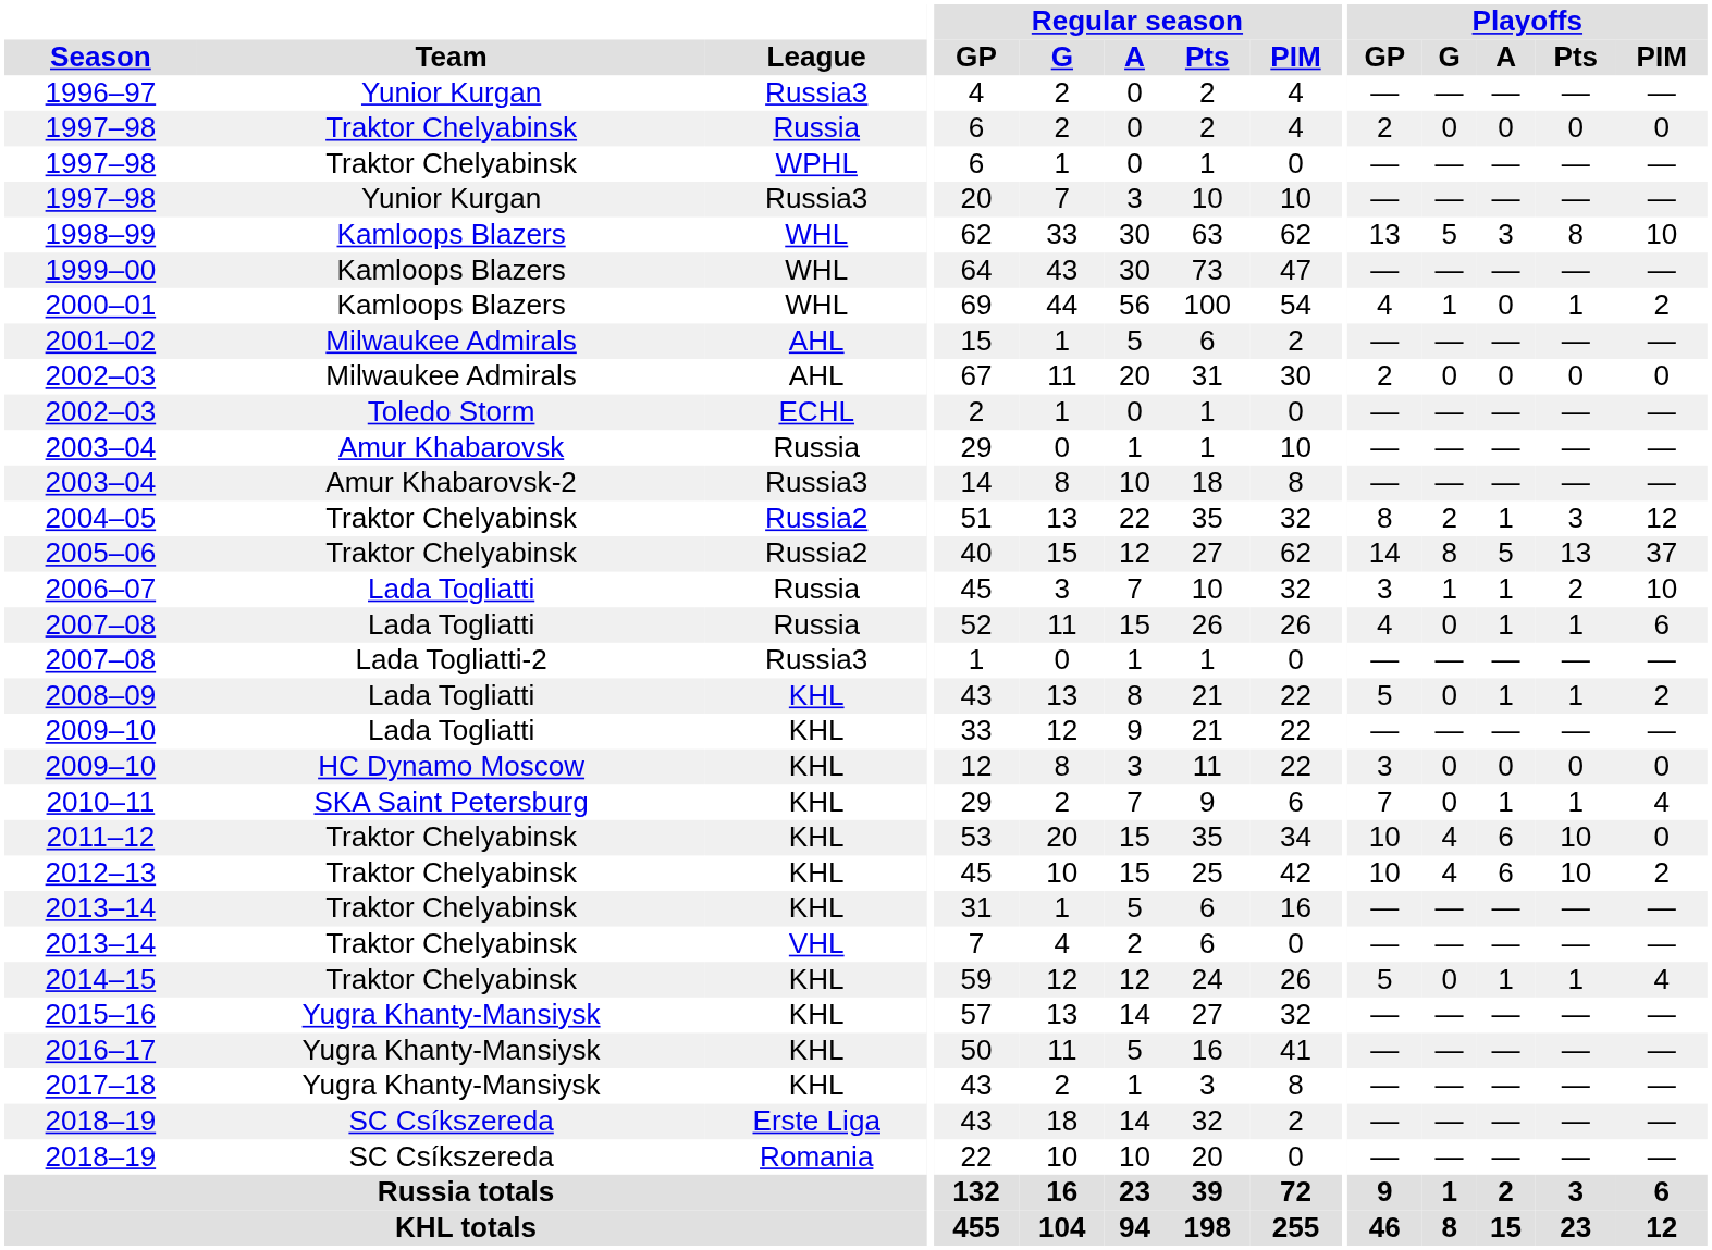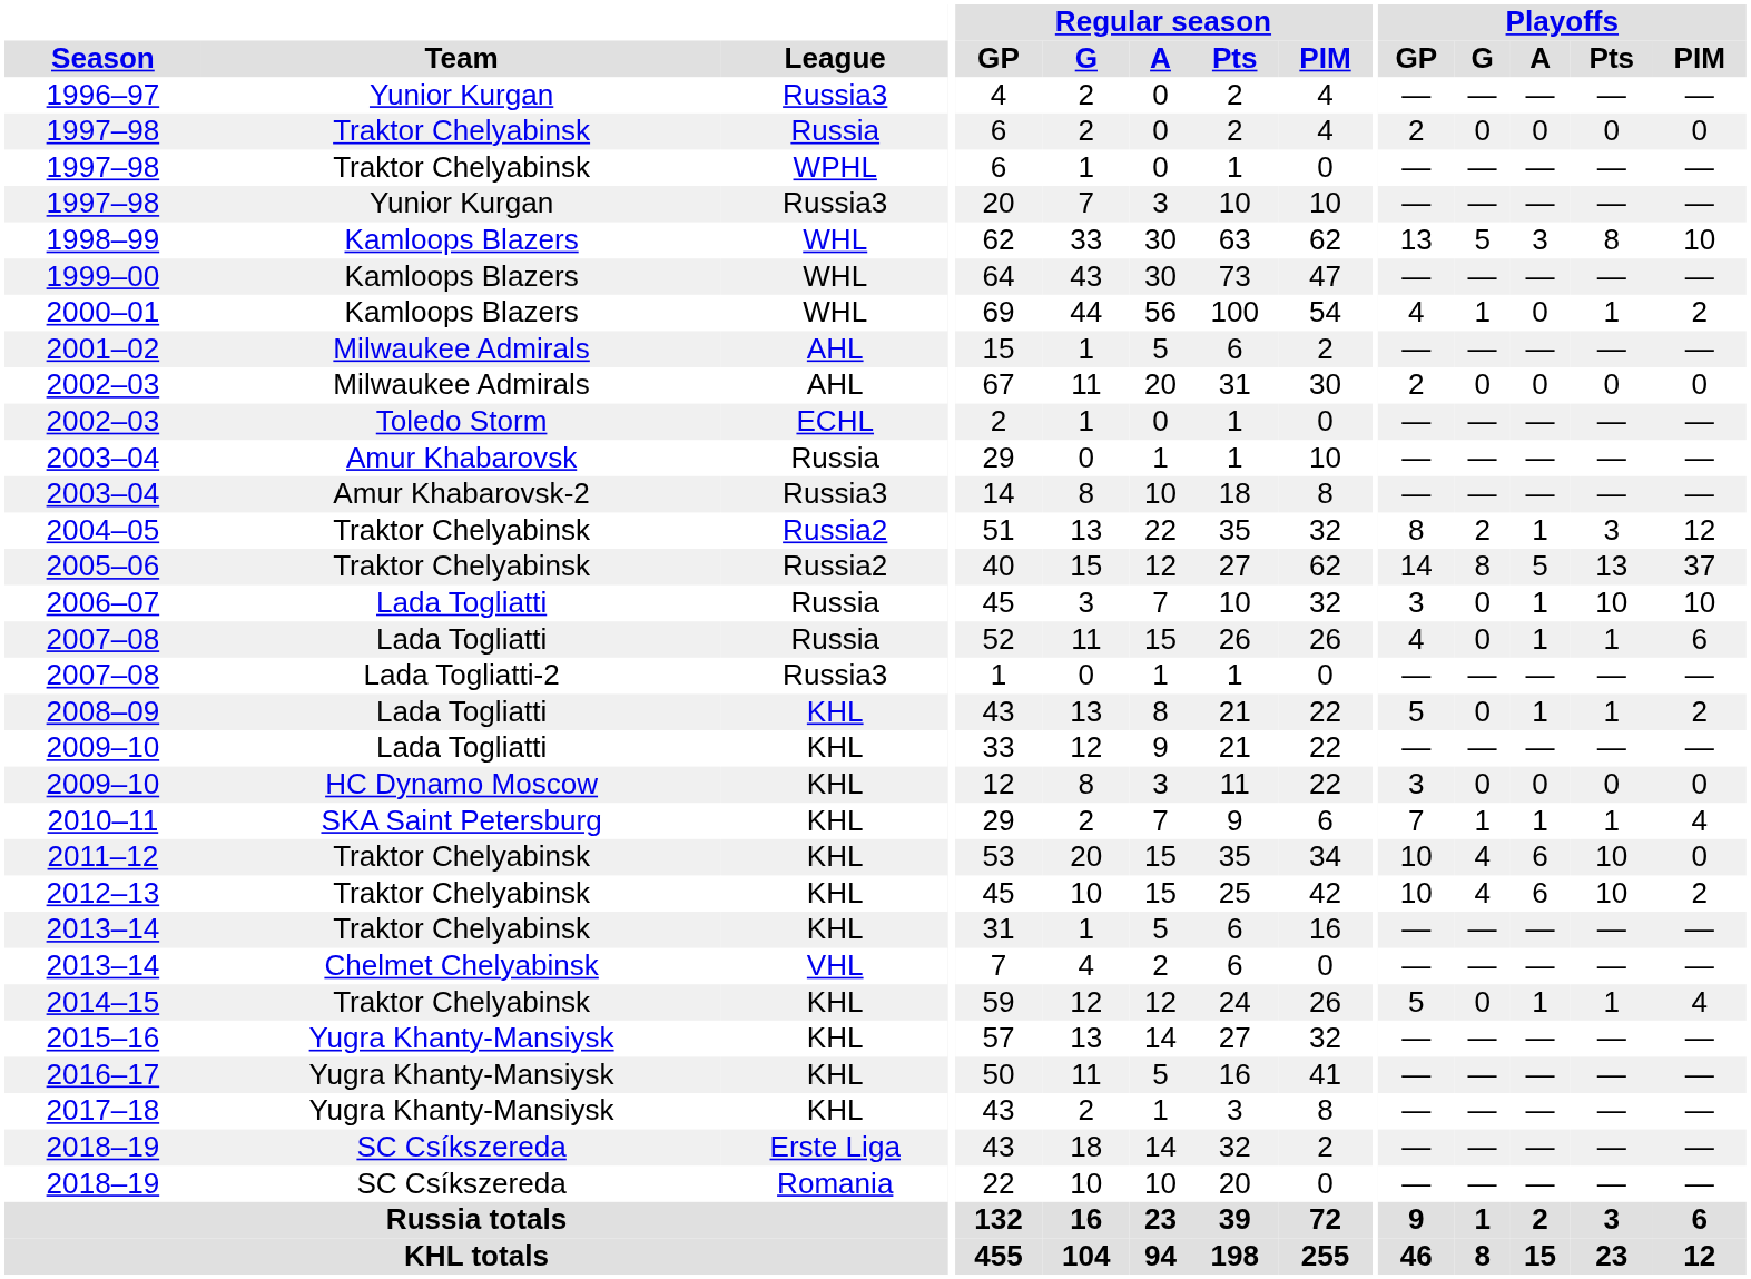 <table border="0" cellpadding="1" cellspacing="0" style="text-align:center; width:60em">
 <tr bgcolor="#e0e0e0">
 <th colspan="3" bgcolor="#ffffff"></th>
 <th rowspan="99" bgcolor="#ffffff"></th>
 <th colspan="5"><a href='#'>Regular season</a></th>
 <th rowspan="99" bgcolor="#ffffff"></th>
 <th colspan="5"><a href='#'>Playoffs</a></th>
 </tr>
 <tr bgcolor="#e0e0e0">
 <th><a href='#'>Season</a></th>
 <th>Team</th>
 <th>League</th>
 <th>GP</th>
 <th><a href='#'>G</a></th>
 <th><a href='#'>A</a></th>
 <th><a href='#'>Pts</a></th>
 <th><a href='#'>PIM</a></th>
 <th>GP</th>
 <th>G</th>
 <th>A</th>
 <th>Pts</th>
 <th>PIM</th>
 </tr>
 <tr>
 <td><a href='#'>1996–97</a></td>
 <td><a href='#'>Yunior Kurgan</a></td>
 <td><a href='#'>Russia3</a></td>
 <td>4</td>
 <td>2</td>
 <td>0</td>
 <td>2</td>
 <td>4</td>
 <td>—</td>
 <td>—</td>
 <td>—</td>
 <td>—</td>
 <td>—</td>
 </tr>
 <tr bgcolor="#f0f0f0">
 <td><a href='#'>1997–98</a></td>
 <td><a href='#'>Traktor Chelyabinsk</a></td>
 <td><a href='#'>Russia</a></td>
 <td>6</td>
 <td>2</td>
 <td>0</td>
 <td>2</td>
 <td>4</td>
 <td>2</td>
 <td>0</td>
 <td>0</td>
 <td>0</td>
 <td>0</td>
 </tr>
 <tr>
 <td><a href='#'>1997–98</a></td>
 <td>Traktor Chelyabinsk</td>
 <td><a href='#'>WPHL</a></td>
 <td>6</td>
 <td>1</td>
 <td>0</td>
 <td>1</td>
 <td>0</td>
 <td>—</td>
 <td>—</td>
 <td>—</td>
 <td>—</td>
 <td>—</td>
 </tr>
 <tr bgcolor="#f0f0f0">
 <td><a href='#'>1997–98</a></td>
 <td>Yunior Kurgan</td>
 <td>Russia3</td>
 <td>20</td>
 <td>7</td>
 <td>3</td>
 <td>10</td>
 <td>10</td>
 <td>—</td>
 <td>—</td>
 <td>—</td>
 <td>—</td>
 <td>—</td>
 </tr>
 <tr>
 <td><a href='#'>1998–99</a></td>
 <td><a href='#'>Kamloops Blazers</a></td>
 <td><a href='#'>WHL</a></td>
 <td>62</td>
 <td>33</td>
 <td>30</td>
 <td>63</td>
 <td>62</td>
 <td>13</td>
 <td>5</td>
 <td>3</td>
 <td>8</td>
 <td>10</td>
 </tr>
 <tr bgcolor="#f0f0f0">
 <td><a href='#'>1999–00</a></td>
 <td>Kamloops Blazers</td>
 <td>WHL</td>
 <td>64</td>
 <td>43</td>
 <td>30</td>
 <td>73</td>
 <td>47</td>
 <td>—</td>
 <td>—</td>
 <td>—</td>
 <td>—</td>
 <td>—</td>
 </tr>
 <tr>
 <td><a href='#'>2000–01</a></td>
 <td>Kamloops Blazers</td>
 <td>WHL</td>
 <td>69</td>
 <td>44</td>
 <td>56</td>
 <td>100</td>
 <td>54</td>
 <td>4</td>
 <td>1</td>
 <td>0</td>
 <td>1</td>
 <td>2</td>
 </tr>
 <tr bgcolor="#f0f0f0">
 <td><a href='#'>2001–02</a></td>
 <td><a href='#'>Milwaukee Admirals</a></td>
 <td><a href='#'>AHL</a></td>
 <td>15</td>
 <td>1</td>
 <td>5</td>
 <td>6</td>
 <td>2</td>
 <td>—</td>
 <td>—</td>
 <td>—</td>
 <td>—</td>
 <td>—</td>
 </tr>
 <tr>
 <td><a href='#'>2002–03</a></td>
 <td>Milwaukee Admirals</td>
 <td>AHL</td>
 <td>67</td>
 <td>11</td>
 <td>20</td>
 <td>31</td>
 <td>30</td>
 <td>2</td>
 <td>0</td>
 <td>0</td>
 <td>0</td>
 <td>0</td>
 </tr>
 <tr bgcolor="#f0f0f0">
 <td><a href='#'>2002–03</a></td>
 <td><a href='#'>Toledo Storm</a></td>
 <td><a href='#'>ECHL</a></td>
 <td>2</td>
 <td>1</td>
 <td>0</td>
 <td>1</td>
 <td>0</td>
 <td>—</td>
 <td>—</td>
 <td>—</td>
 <td>—</td>
 <td>—</td>
 </tr>
 <tr>
 <td><a href='#'>2003–04</a></td>
 <td><a href='#'>Amur Khabarovsk</a></td>
 <td>Russia</td>
 <td>29</td>
 <td>0</td>
 <td>1</td>
 <td>1</td>
 <td>10</td>
 <td>—</td>
 <td>—</td>
 <td>—</td>
 <td>—</td>
 <td>—</td>
 </tr>
 <tr bgcolor="#f0f0f0">
 <td><a href='#'>2003–04</a></td>
 <td>Amur Khabarovsk-2</td>
 <td>Russia3</td>
 <td>14</td>
 <td>8</td>
 <td>10</td>
 <td>18</td>
 <td>8</td>
 <td>—</td>
 <td>—</td>
 <td>—</td>
 <td>—</td>
 <td>—</td>
 </tr>
 <tr>
 <td><a href='#'>2004–05</a></td>
 <td>Traktor Chelyabinsk</td>
 <td><a href='#'>Russia2</a></td>
 <td>51</td>
 <td>13</td>
 <td>22</td>
 <td>35</td>
 <td>32</td>
 <td>8</td>
 <td>2</td>
 <td>1</td>
 <td>3</td>
 <td>12</td>
 </tr>
 <tr bgcolor="#f0f0f0">
 <td><a href='#'>2005–06</a></td>
 <td>Traktor Chelyabinsk</td>
 <td>Russia2</td>
 <td>40</td>
 <td>15</td>
 <td>12</td>
 <td>27</td>
 <td>62</td>
 <td>14</td>
 <td>8</td>
 <td>5</td>
 <td>13</td>
 <td>37</td>
 </tr>
 <tr>
 <td><a href='#'>2006–07</a></td>
 <td><a href='#'>Lada Togliatti</a></td>
 <td>Russia</td>
 <td>45</td>
 <td>3</td>
 <td>7</td>
 <td>10</td>
 <td>32</td>
 <td>3</td>
+<td>0</td>
 <td>1</td>
-<td>1</td>
-<td>2</td>
+<td>10</td>
 <td>10</td>
 </tr>
 <tr bgcolor="#f0f0f0">
 <td><a href='#'>2007–08</a></td>
 <td>Lada Togliatti</td>
 <td>Russia</td>
 <td>52</td>
 <td>11</td>
 <td>15</td>
 <td>26</td>
 <td>26</td>
 <td>4</td>
 <td>0</td>
 <td>1</td>
 <td>1</td>
 <td>6</td>
 </tr>
 <tr>
 <td><a href='#'>2007–08</a></td>
 <td>Lada Togliatti-2</td>
 <td>Russia3</td>
 <td>1</td>
 <td>0</td>
 <td>1</td>
 <td>1</td>
 <td>0</td>
 <td>—</td>
 <td>—</td>
 <td>—</td>
 <td>—</td>
 <td>—</td>
 </tr>
 <tr bgcolor="#f0f0f0">
 <td><a href='#'>2008–09</a></td>
 <td>Lada Togliatti</td>
 <td><a href='#'>KHL</a></td>
 <td>43</td>
 <td>13</td>
 <td>8</td>
 <td>21</td>
 <td>22</td>
 <td>5</td>
 <td>0</td>
 <td>1</td>
 <td>1</td>
 <td>2</td>
 </tr>
 <tr>
 <td><a href='#'>2009–10</a></td>
 <td>Lada Togliatti</td>
 <td>KHL</td>
 <td>33</td>
 <td>12</td>
 <td>9</td>
 <td>21</td>
 <td>22</td>
 <td>—</td>
 <td>—</td>
 <td>—</td>
 <td>—</td>
 <td>—</td>
 </tr>
 <tr bgcolor="#f0f0f0">
 <td><a href='#'>2009–10</a></td>
 <td><a href='#'>HC Dynamo Moscow</a></td>
 <td>KHL</td>
 <td>12</td>
 <td>8</td>
 <td>3</td>
 <td>11</td>
 <td>22</td>
 <td>3</td>
 <td>0</td>
 <td>0</td>
 <td>0</td>
 <td>0</td>
 </tr>
 <tr>
 <td><a href='#'>2010–11</a></td>
 <td><a href='#'>SKA Saint Petersburg</a></td>
 <td>KHL</td>
 <td>29</td>
 <td>2</td>
 <td>7</td>
 <td>9</td>
 <td>6</td>
 <td>7</td>
-<td>0</td>
+<td>1</td>
 <td>1</td>
 <td>1</td>
 <td>4</td>
 </tr>
 <tr bgcolor="#f0f0f0">
 <td><a href='#'>2011–12</a></td>
 <td>Traktor Chelyabinsk</td>
 <td>KHL</td>
 <td>53</td>
 <td>20</td>
 <td>15</td>
 <td>35</td>
 <td>34</td>
 <td>10</td>
 <td>4</td>
 <td>6</td>
 <td>10</td>
 <td>0</td>
 </tr>
 <tr>
 <td><a href='#'>2012–13</a></td>
 <td>Traktor Chelyabinsk</td>
 <td>KHL</td>
 <td>45</td>
 <td>10</td>
 <td>15</td>
 <td>25</td>
 <td>42</td>
 <td>10</td>
 <td>4</td>
 <td>6</td>
 <td>10</td>
 <td>2</td>
 </tr>
 <tr bgcolor="#f0f0f0">
 <td><a href='#'>2013–14</a></td>
 <td>Traktor Chelyabinsk</td>
 <td>KHL</td>
 <td>31</td>
 <td>1</td>
 <td>5</td>
 <td>6</td>
 <td>16</td>
 <td>—</td>
 <td>—</td>
 <td>—</td>
 <td>—</td>
 <td>—</td>
 </tr>
 <tr>
 <td><a href='#'>2013–14</a></td>
-<td>Traktor Chelyabinsk</td>
+<td><a href='#'>Chelmet Chelyabinsk</a></td>
 <td><a href='#'>VHL</a></td>
 <td>7</td>
 <td>4</td>
 <td>2</td>
 <td>6</td>
 <td>0</td>
 <td>—</td>
 <td>—</td>
 <td>—</td>
 <td>—</td>
 <td>—</td>
 </tr>
 <tr bgcolor="#f0f0f0">
 <td><a href='#'>2014–15</a></td>
 <td>Traktor Chelyabinsk</td>
 <td>KHL</td>
 <td>59</td>
 <td>12</td>
 <td>12</td>
 <td>24</td>
 <td>26</td>
 <td>5</td>
 <td>0</td>
 <td>1</td>
 <td>1</td>
 <td>4</td>
 </tr>
 <tr>
 <td><a href='#'>2015–16</a></td>
 <td><a href='#'>Yugra Khanty-Mansiysk</a></td>
 <td>KHL</td>
 <td>57</td>
 <td>13</td>
 <td>14</td>
 <td>27</td>
 <td>32</td>
 <td>—</td>
 <td>—</td>
 <td>—</td>
 <td>—</td>
 <td>—</td>
 </tr>
 <tr bgcolor="#f0f0f0">
 <td><a href='#'>2016–17</a></td>
 <td>Yugra Khanty-Mansiysk</td>
 <td>KHL</td>
 <td>50</td>
 <td>11</td>
 <td>5</td>
 <td>16</td>
 <td>41</td>
 <td>—</td>
 <td>—</td>
 <td>—</td>
 <td>—</td>
 <td>—</td>
 </tr>
 <tr>
 <td><a href='#'>2017–18</a></td>
 <td>Yugra Khanty-Mansiysk</td>
 <td>KHL</td>
 <td>43</td>
 <td>2</td>
 <td>1</td>
 <td>3</td>
 <td>8</td>
 <td>—</td>
 <td>—</td>
 <td>—</td>
 <td>—</td>
 <td>—</td>
 </tr>
 <tr bgcolor="#f0f0f0">
 <td><a href='#'>2018–19</a></td>
 <td><a href='#'>SC Csíkszereda</a></td>
 <td><a href='#'>Erste Liga</a></td>
 <td>43</td>
 <td>18</td>
 <td>14</td>
 <td>32</td>
 <td>2</td>
 <td>—</td>
 <td>—</td>
 <td>—</td>
 <td>—</td>
 <td>—</td>
 </tr>
 <tr>
 <td><a href='#'>2018–19</a></td>
 <td>SC Csíkszereda</td>
 <td><a href='#'>Romania</a></td>
 <td>22</td>
 <td>10</td>
 <td>10</td>
 <td>20</td>
 <td>0</td>
 <td>—</td>
 <td>—</td>
 <td>—</td>
 <td>—</td>
 <td>—</td>
 </tr>
 <tr>
 </tr>
 <tr ALIGN="center" bgcolor="#e0e0e0">
 <th colspan="3">Russia totals</th>
 <th ALIGN="center">132</th>
 <th ALIGN="center">16</th>
 <th ALIGN="center">23</th>
 <th ALIGN="center">39</th>
 <th ALIGN="center">72</th>
 <th ALIGN="center">9</th>
 <th ALIGN="center">1</th>
 <th ALIGN="center">2</th>
 <th ALIGN="center">3</th>
 <th ALIGN="center">6</th>
 </tr>
 <tr>
 </tr>
 <tr ALIGN="center" bgcolor="#e0e0e0">
 <th colspan="3">KHL totals</th>
 <th ALIGN="center">455</th>
 <th ALIGN="center">104</th>
 <th ALIGN="center">94</th>
 <th ALIGN="center">198</th>
 <th ALIGN="center">255</th>
 <th ALIGN="center">46</th>
 <th ALIGN="center">8</th>
 <th ALIGN="center">15</th>
 <th ALIGN="center">23</th>
 <th ALIGN="center">12</th>
 </tr>
 </table>
